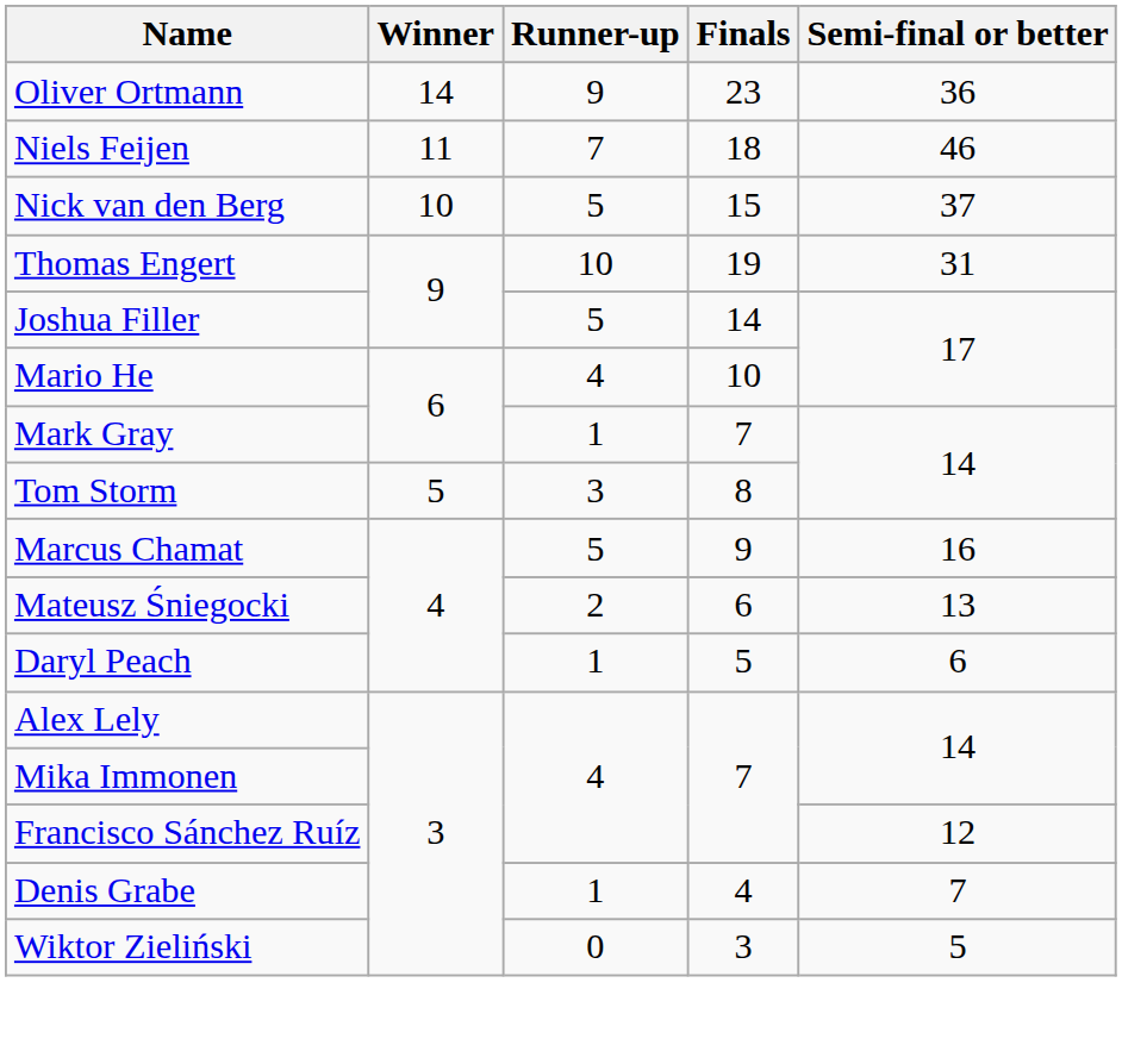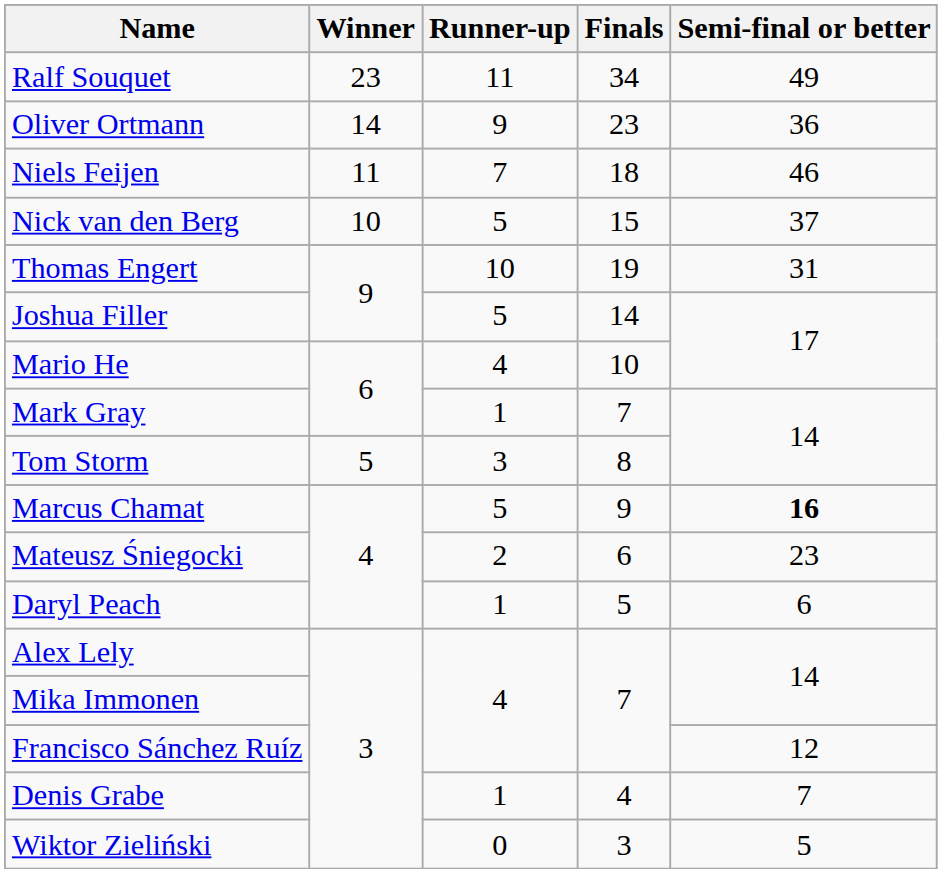 <table class = "wikitable sortable" style="text-align:center">
 <tr style="background:#efefef;">
 <th>Name</th>
 <th>Winner</th>
 <th>Runner-up</th>
 <th>Finals</th>
 <th>Semi-final or better</th>
+</tr>
+<tr>
+<td align="left"> <a href='#'>Ralf Souquet</a></td>
+<td>23</td>
+<td>11</td>
+<td>34</td>
+<td>49</td>
 </tr>
 <tr>
 <td align="left"> <a href='#'>Oliver Ortmann</a></td>
 <td>14</td>
 <td>9</td>
 <td>23</td>
 <td>36</td>
 </tr>
 <tr>
 <td align="left"> <a href='#'>Niels Feijen</a></td>
 <td>11</td>
 <td>7</td>
 <td>18</td>
 <td>46</td>
 </tr>
 <tr>
 <td align="left"> <a href='#'>Nick van den Berg</a></td>
 <td>10</td>
 <td>5</td>
 <td>15</td>
 <td>37</td>
 </tr>
 <tr>
 <td align="left"> <a href='#'>Thomas Engert</a></td>
 <td rowspan="2">9</td>
 <td>10</td>
 <td>19</td>
 <td>31</td>
 </tr>
 <tr>
 <td align="left"> <a href='#'>Joshua Filler</a></td>
 <td>5</td>
 <td>14</td>
 <td rowspan="2">17</td>
 </tr>
 <tr>
 <td align="left"> <a href='#'>Mario He</a></td>
 <td rowspan="2">6</td>
 <td>4</td>
 <td>10</td>
 </tr>
 <tr>
 <td align="left"> <a href='#'>Mark Gray</a></td>
 <td>1</td>
 <td>7</td>
 <td rowspan="2">14</td>
 </tr>
 <tr>
 <td align="left"> <a href='#'>Tom Storm</a></td>
 <td>5</td>
 <td>3</td>
 <td>8</td>
 </tr>
 <tr>
 <td align="left"> <a href='#'>Marcus Chamat</a></td>
 <td rowspan="3">4</td>
 <td>5</td>
 <td>9</td>
-<td>16</td>
+<td><strong>16</strong></td>
 </tr>
 <tr>
 <td align="left"> <a href='#'>Mateusz Śniegocki</a></td>
 <td>2</td>
 <td>6</td>
-<td>13</td>
+<td>23</td>
 </tr>
 <tr>
 <td align="left"> <a href='#'>Daryl Peach</a></td>
 <td>1</td>
 <td>5</td>
 <td>6</td>
 </tr>
 <tr>
 <td align="left"> <a href='#'>Alex Lely</a></td>
 <td rowspan="5">3</td>
 <td rowspan="3">4</td>
 <td rowspan="3">7</td>
 <td rowspan="2">14</td>
 </tr>
 <tr>
 <td align="left"> <a href='#'>Mika Immonen</a></td>
 </tr>
 <tr>
 <td align="left"> <a href='#'>Francisco Sánchez Ruíz</a></td>
 <td>12</td>
 </tr>
 <tr>
 <td Align="left"> <a href='#'>Denis Grabe</a></td>
 <td>1</td>
 <td>4</td>
 <td>7</td>
 </tr>
 <tr>
 <td Align="left"> <a href='#'>Wiktor Zieliński</a></td>
 <td>0</td>
 <td>3</td>
 <td>5</td>
 </tr>
 </table>
